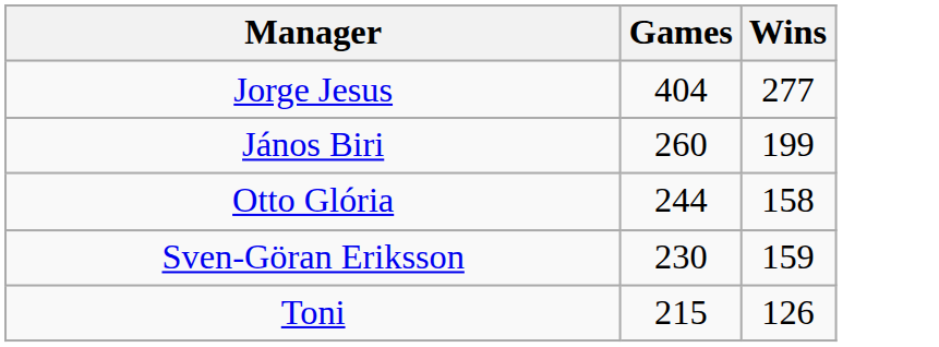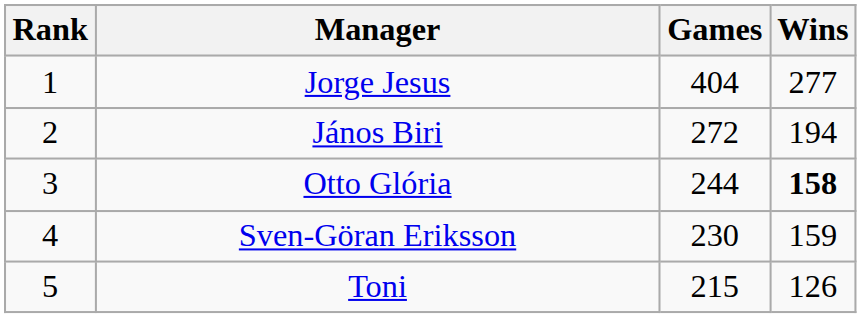 <table class="wikitable" style="text-align:center">
 <tr>
+<th>Rank</th>
 <th scope="col"style="width:17em;">Manager</th>
 <th>Games</th>
 <th>Wins</th>
 </tr>
 <tr>
+<td>1</td>
 <td><a href='#'>Jorge Jesus</a></td>
 <td>404</td>
 <td>277</td>
 </tr>
 <tr>
+<td>2</td>
 <td><a href='#'>János Biri</a></td>
-<td>260</td>
-<td>199</td>
+<td>272</td>
+<td>194</td>
 </tr>
 <tr>
+<td>3</td>
 <td><a href='#'>Otto Glória</a></td>
 <td>244</td>
-<td>158</td>
+<td><strong>158</strong></td>
 </tr>
 <tr>
+<td>4</td>
 <td><a href='#'>Sven-Göran Eriksson</a></td>
 <td>230</td>
 <td>159</td>
 </tr>
 <tr>
+<td>5</td>
 <td><a href='#'>Toni</a></td>
 <td>215</td>
 <td>126</td>
 </tr>
 </table>
